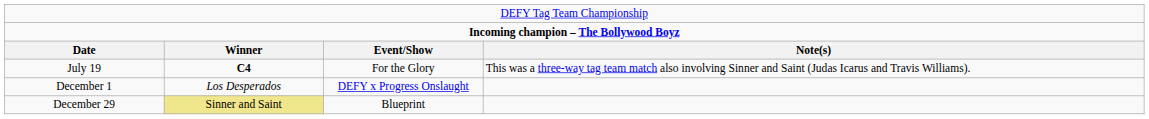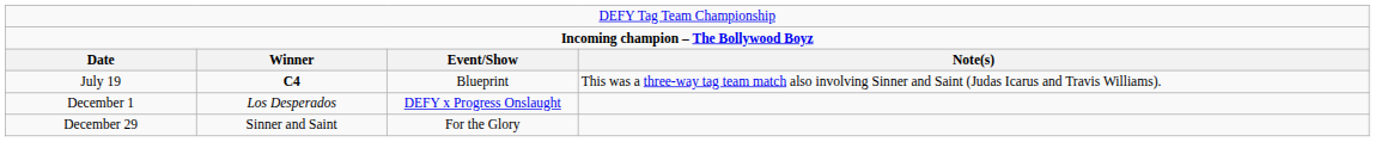 <table class="wikitable" style="text-align:center; width:100%;">
 <tr>
 <td colspan="4" style="text-align: center;"><a href='#'>DEFY Tag Team Championship</a></td>
 </tr>
 <tr>
 <td colspan="4" style="text-align: center;"><strong>Incoming champion – <a href='#'>The Bollywood Boyz</a> </strong></td>
 </tr>
 <tr>
 <th width=14%>Date</th>
 <th width=14%>Winner</th>
 <th width=14%>Event/Show</th>
 <th width=58%>Note(s)</th>
 </tr>
 <tr>
 <td>July 19</td>
 <td><strong>C4<br></strong></td>
-<td>For the Glory</td>
+<td>Blueprint</td>
 <td align=left>This was a <a href='#'>three-way tag team match</a> also involving Sinner and Saint (Judas Icarus and Travis Williams).</td>
 </tr>
 <tr>
 <td>December 1</td>
 <td><em>Los Desperados</em><br></td>
 <td><a href='#'>DEFY x Progress Onslaught</a><br></td>
 <td></td>
 </tr>
 <tr>
 <td>December 29</td>
-<td style="background: khaki;">Sinner and Saint<br></td>
-<td>Blueprint</td>
+<td>Sinner and Saint<br></td>
+<td>For the Glory</td>
 <td></td>
 </tr>
 </table>
